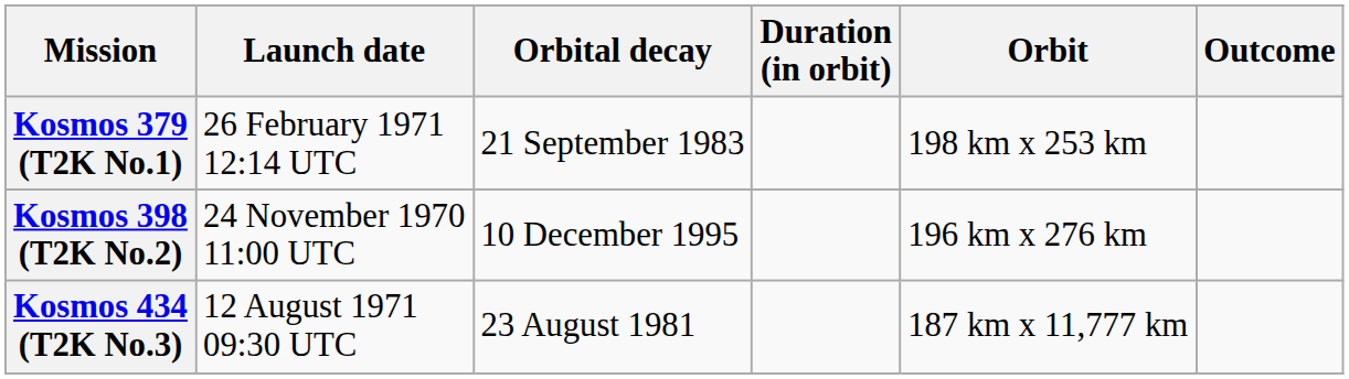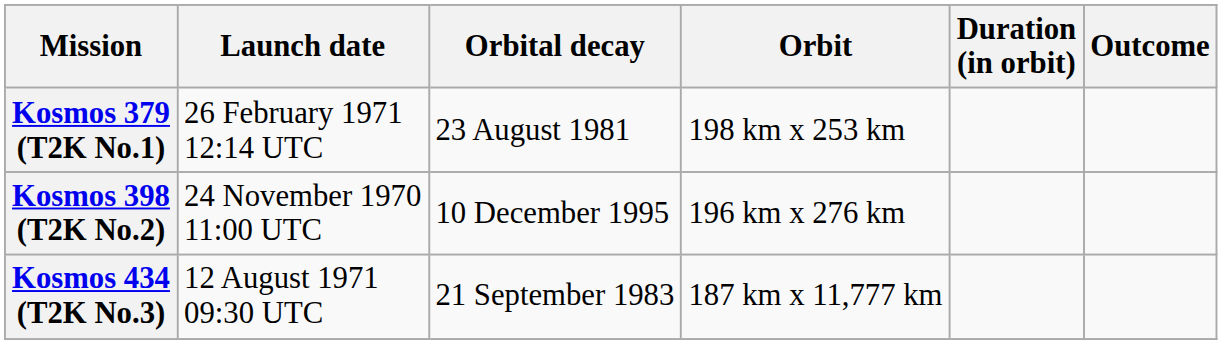 <table class="wikitable sortable">
 <tr>
 <th>Mission</th>
 <th>Launch date</th>
 <th>Orbital decay</th>
+<th>Orbit</th>
 <th>Duration<br>(in orbit)</th>
-<th>Orbit</th>
 <th>Outcome</th>
 </tr>
 <tr>
 <th><a href='#'>Kosmos 379</a><br>(T2K No.1)</th>
 <td>26 February 1971<br>12:14 UTC</td>
-<td>21 September 1983</td>
+<td>23 August 1981</td>
+<td>198 km x 253 km</td>
 <td></td>
-<td>198 km x 253 km</td>
 <td></td>
 </tr>
 <tr>
 <th><a href='#'>Kosmos 398</a><br>(T2K No.2)</th>
 <td>24 November 1970<br>11:00 UTC</td>
 <td>10 December 1995</td>
+<td>196 km x 276 km</td>
 <td></td>
-<td>196 km x 276 km</td>
 <td></td>
 </tr>
 <tr>
 <th><a href='#'>Kosmos 434</a><br>(T2K No.3)</th>
 <td>12 August 1971<br>09:30 UTC</td>
-<td>23 August 1981</td>
+<td>21 September 1983</td>
+<td>187 km x 11,777 km</td>
 <td></td>
-<td>187 km x 11,777 km</td>
 <td></td>
 </tr>
 </table>
